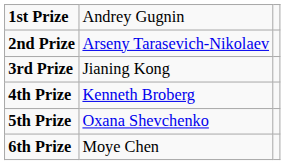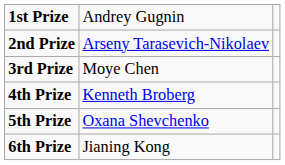 <table class="wikitable">
 <tr>
 <td><strong>1st Prize</strong></td>
 <td>Andrey Gugnin</td>
 <td></td>
 </tr>
 <tr>
 <td><strong>2nd Prize</strong></td>
 <td><a href='#'>Arseny Tarasevich-Nikolaev</a></td>
 <td></td>
 </tr>
 <tr>
 <td><strong>3rd Prize</strong></td>
-<td>Jianing Kong</td>
+<td>Moye Chen</td>
 <td></td>
 </tr>
 <tr>
 <td><strong>4th Prize</strong></td>
 <td><a href='#'>Kenneth Broberg</a></td>
 <td></td>
 </tr>
 <tr>
 <td><strong>5th Prize</strong></td>
 <td><a href='#'>Oxana Shevchenko</a></td>
 <td></td>
 </tr>
 <tr>
 <td><strong>6th Prize</strong></td>
-<td>Moye Chen</td>
+<td>Jianing Kong</td>
 <td></td>
 </tr>
 </table>
